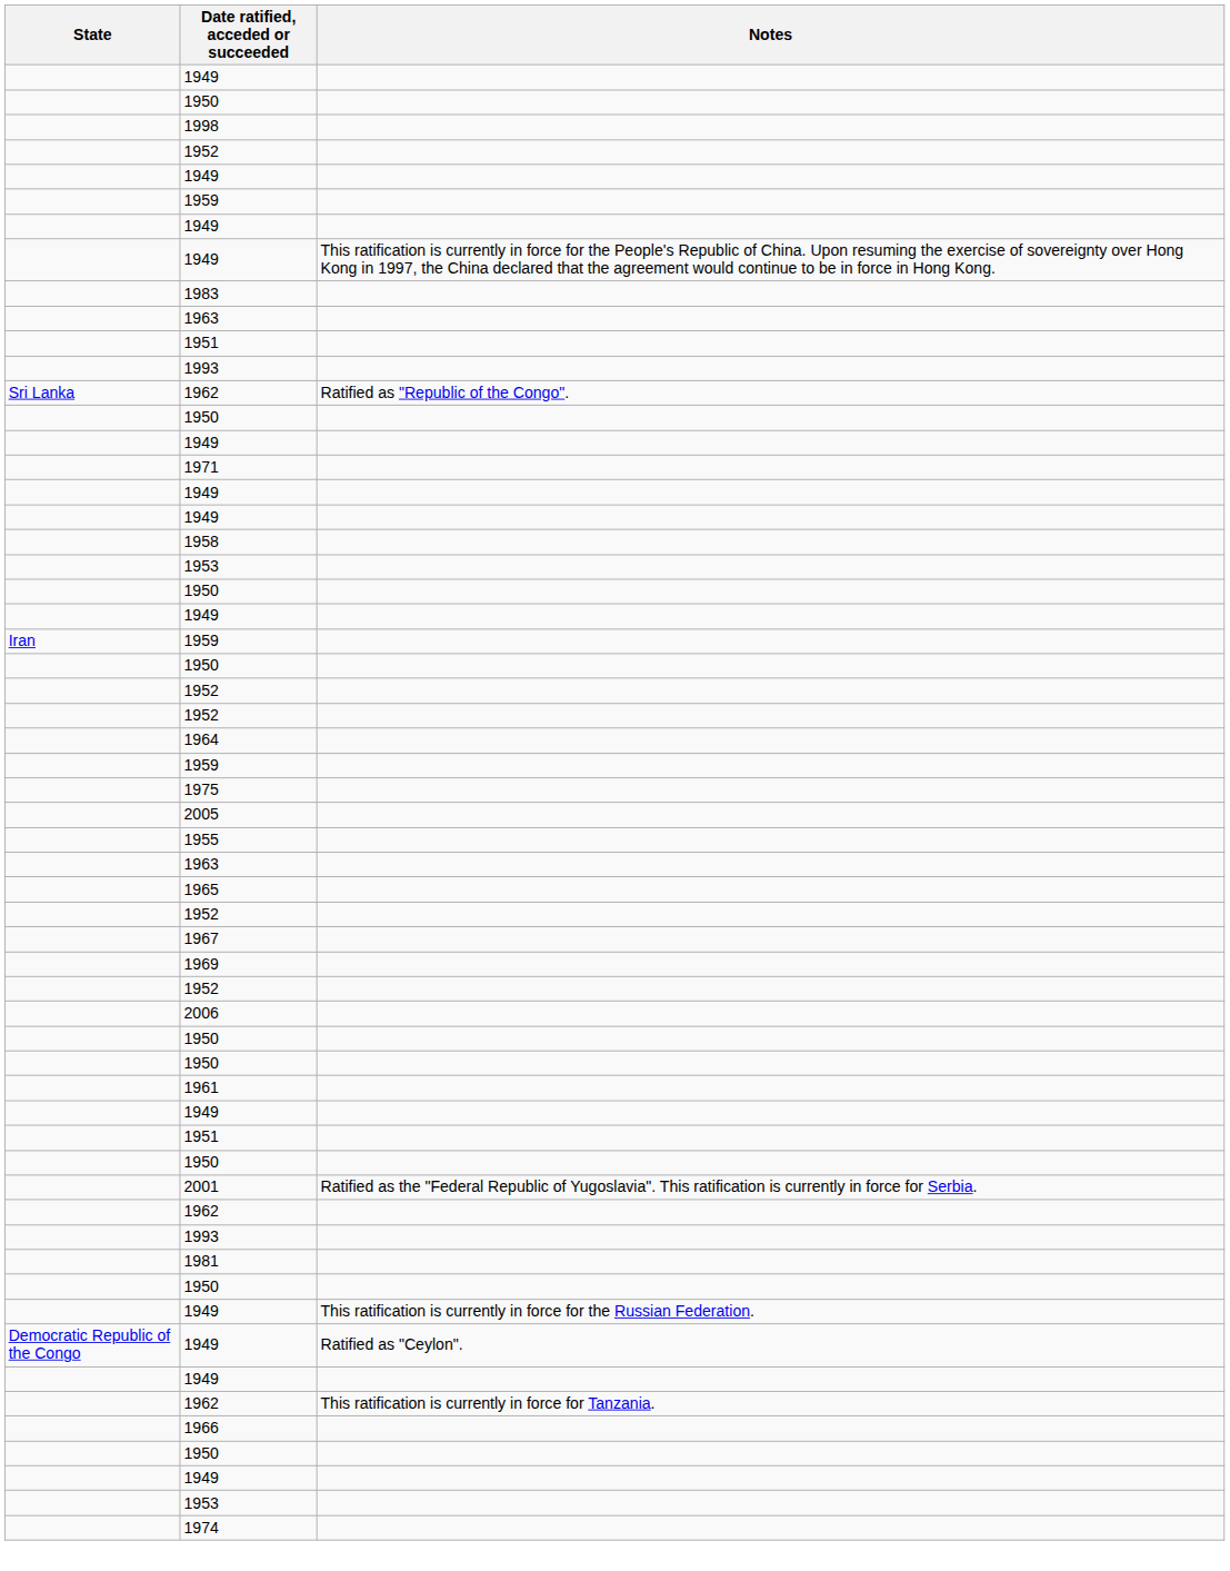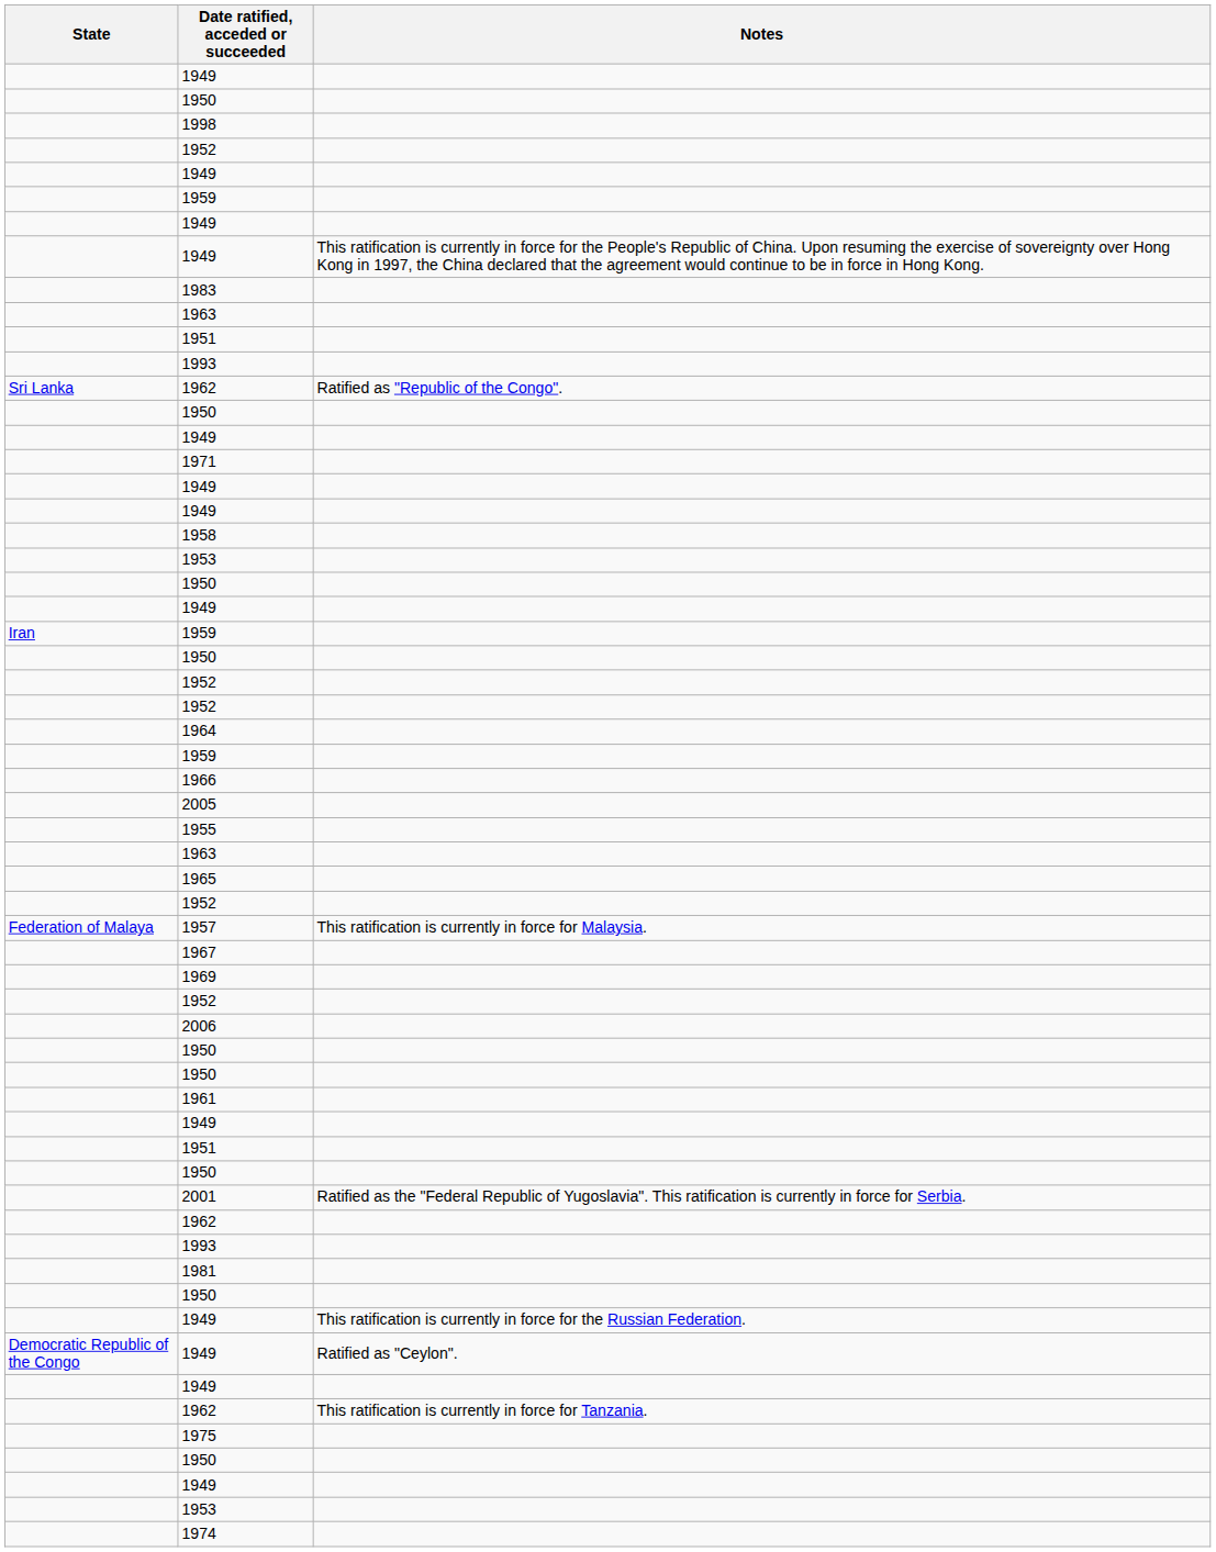 <table class="wikitable sortable">
 <tr>
 <th>State</th>
 <th>Date ratified,<br>acceded or succeeded</th>
 <th>Notes</th>
 </tr>
 <tr>
 <td></td>
 <td>1949</td>
 <td></td>
 </tr>
 <tr>
 <td></td>
 <td>1950</td>
 <td></td>
 </tr>
 <tr>
 <td></td>
 <td>1998</td>
 <td></td>
 </tr>
 <tr>
 <td></td>
 <td>1952</td>
 <td></td>
 </tr>
 <tr>
 <td></td>
 <td>1949</td>
 <td></td>
 </tr>
 <tr>
 <td></td>
 <td>1959</td>
 <td></td>
 </tr>
 <tr>
 <td></td>
 <td>1949</td>
 <td></td>
 </tr>
 <tr>
 <td></td>
 <td>1949</td>
 <td>This ratification is currently in force for the People's Republic of China. Upon resuming the exercise of sovereignty over Hong Kong in 1997, the China declared that the agreement would continue to be in force in Hong Kong.</td>
 </tr>
 <tr>
 <td></td>
 <td>1983</td>
 <td></td>
 </tr>
 <tr>
 <td></td>
 <td>1963</td>
 <td></td>
 </tr>
 <tr>
 <td></td>
 <td>1951</td>
 <td></td>
 </tr>
 <tr>
 <td></td>
 <td>1993</td>
 <td></td>
 </tr>
 <tr>
 <td> <a href='#'>Sri Lanka</a></td>
 <td>1962</td>
 <td>Ratified as <a href='#'>"Republic of the Congo"</a>.</td>
 </tr>
 <tr>
 <td></td>
 <td>1950</td>
 <td></td>
 </tr>
 <tr>
 <td></td>
 <td>1949</td>
 <td></td>
 </tr>
 <tr>
 <td></td>
 <td>1971</td>
 <td></td>
 </tr>
 <tr>
 <td></td>
 <td>1949</td>
 <td></td>
 </tr>
 <tr>
 <td></td>
 <td>1949</td>
 <td></td>
 </tr>
 <tr>
 <td></td>
 <td>1958</td>
 <td></td>
 </tr>
 <tr>
 <td></td>
 <td>1953</td>
 <td></td>
 </tr>
 <tr>
 <td></td>
 <td>1950</td>
 <td></td>
 </tr>
 <tr>
 <td></td>
 <td>1949</td>
 <td></td>
 </tr>
 <tr>
 <td> <a href='#'>Iran</a></td>
 <td>1959</td>
 <td></td>
 </tr>
 <tr>
 <td></td>
 <td>1950</td>
 <td></td>
 </tr>
 <tr>
 <td></td>
 <td>1952</td>
 <td></td>
 </tr>
 <tr>
 <td></td>
 <td>1952</td>
 <td></td>
 </tr>
 <tr>
 <td></td>
 <td>1964</td>
 <td></td>
 </tr>
 <tr>
 <td></td>
 <td>1959</td>
 <td></td>
 </tr>
 <tr>
 <td></td>
-<td>1975</td>
+<td>1966</td>
 <td></td>
 </tr>
 <tr>
 <td></td>
 <td>2005</td>
 <td></td>
 </tr>
 <tr>
 <td></td>
 <td>1955</td>
 <td></td>
 </tr>
 <tr>
 <td></td>
 <td>1963</td>
 <td></td>
 </tr>
 <tr>
 <td></td>
 <td>1965</td>
 <td></td>
 </tr>
 <tr>
 <td></td>
 <td>1952</td>
 <td></td>
+</tr>
+<tr>
+<td> <a href='#'>Federation of Malaya</a></td>
+<td>1957</td>
+<td>This ratification is currently in force for <a href='#'>Malaysia</a>.</td>
 </tr>
 <tr>
 <td></td>
 <td>1967</td>
 <td></td>
 </tr>
 <tr>
 <td></td>
 <td>1969</td>
 <td></td>
 </tr>
 <tr>
 <td></td>
 <td>1952</td>
 <td></td>
 </tr>
 <tr>
 <td></td>
 <td>2006</td>
 <td></td>
 </tr>
 <tr>
 <td></td>
 <td>1950</td>
 <td></td>
 </tr>
 <tr>
 <td></td>
 <td>1950</td>
 <td></td>
 </tr>
 <tr>
 <td></td>
 <td>1961</td>
 <td></td>
 </tr>
 <tr>
 <td></td>
 <td>1949</td>
 <td></td>
 </tr>
 <tr>
 <td></td>
 <td>1951</td>
 <td></td>
 </tr>
 <tr>
 <td></td>
 <td>1950</td>
 <td></td>
 </tr>
 <tr>
 <td></td>
 <td>2001</td>
 <td>Ratified as the "Federal Republic of Yugoslavia". This ratification is currently in force for <a href='#'>Serbia</a>.</td>
 </tr>
 <tr>
 <td></td>
 <td>1962</td>
 <td></td>
 </tr>
 <tr>
 <td></td>
 <td>1993</td>
 <td></td>
 </tr>
 <tr>
 <td></td>
 <td>1981</td>
 <td></td>
 </tr>
 <tr>
 <td></td>
 <td>1950</td>
 <td></td>
 </tr>
 <tr>
 <td></td>
 <td>1949</td>
 <td>This ratification is currently in force for the <a href='#'>Russian Federation</a>.</td>
 </tr>
 <tr>
 <td> <a href='#'>Democratic Republic of the Congo</a></td>
 <td>1949</td>
 <td>Ratified as "Ceylon".</td>
 </tr>
 <tr>
 <td></td>
 <td>1949</td>
 <td></td>
 </tr>
 <tr>
 <td></td>
 <td>1962</td>
 <td>This ratification is currently in force for <a href='#'>Tanzania</a>.</td>
 </tr>
 <tr>
 <td></td>
-<td>1966</td>
+<td>1975</td>
 <td></td>
 </tr>
 <tr>
 <td></td>
 <td>1950</td>
 <td></td>
 </tr>
 <tr>
 <td></td>
 <td>1949</td>
 <td></td>
 </tr>
 <tr>
 <td></td>
 <td>1953</td>
 <td></td>
 </tr>
 <tr>
 <td></td>
 <td>1974</td>
 <td></td>
 </tr>
 </table>
